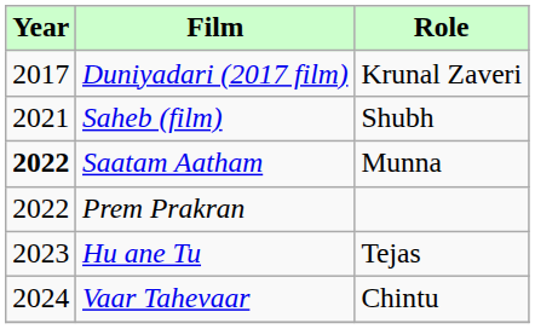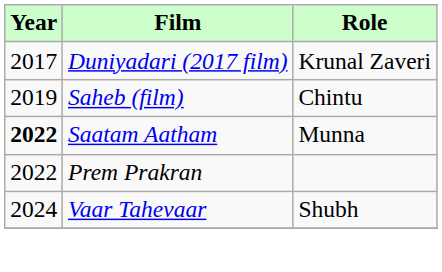 <table class="wikitable sortable">
 <tr>
 <th style="background:#cfc; text-align:center;">Year</th>
 <th style="background:#cfc; text-align:center;">Film</th>
 <th style="background:#cfc; text-align:center;">Role</th>
 </tr>
 <tr>
 <td>2017</td>
 <td><em><a href='#'>Duniyadari (2017 film)</a></em></td>
 <td>Krunal Zaveri</td>
 </tr>
 <tr>
-<td>2021</td>
+<td>2019</td>
 <td><em><a href='#'>Saheb (film)</a></em></td>
-<td>Shubh</td>
+<td>Chintu</td>
 </tr>
 <tr>
 <td><strong>2022</strong></td>
 <td><em><a href='#'>Saatam Aatham</a></em></td>
 <td>Munna</td>
 </tr>
 <tr>
 <td>2022</td>
 <td><em>Prem Prakran</em></td>
 <td></td>
 </tr>
 <tr>
-<td>2023</td>
-<td><em><a href='#'>Hu ane Tu</a></em></td>
-<td>Tejas</td>
-</tr>
-<tr>
 <td>2024</td>
 <td><em><a href='#'>Vaar Tahevaar</a></em></td>
-<td>Chintu</td>
+<td>Shubh</td>
 </tr>
 <tr>
 </tr>
 </table>
